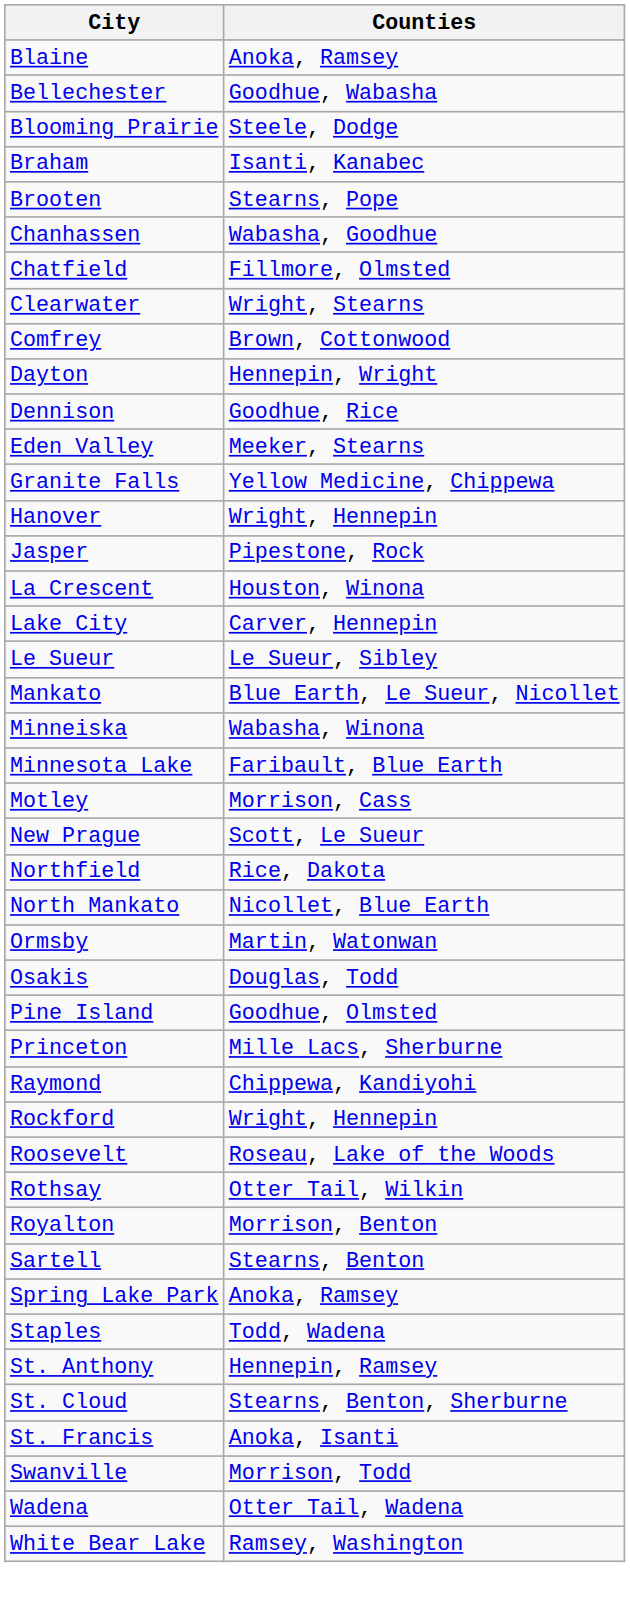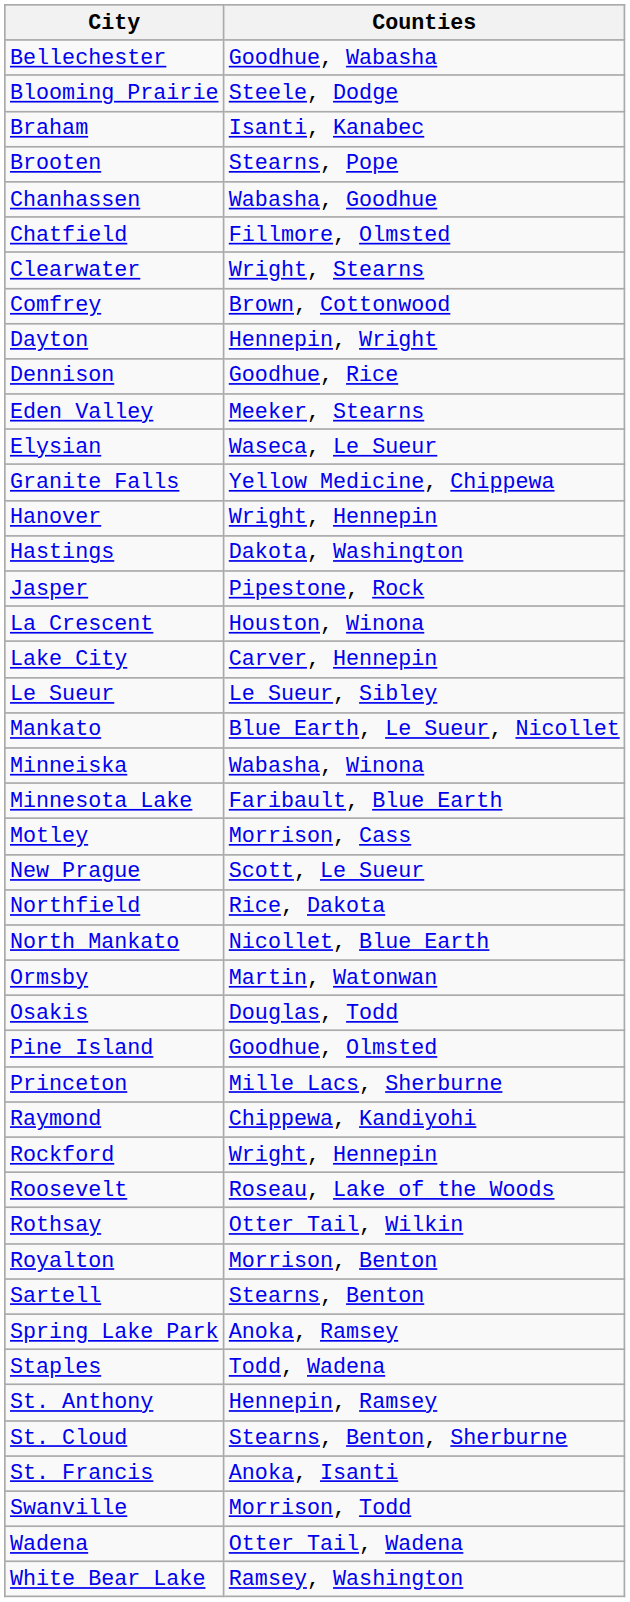 <table class="wikitable sortable">
 <tr>
 <th>City</th>
 <th>Counties</th>
-</tr>
-<tr>
-<td><a href='#'>Blaine</a></td>
-<td><a href='#'>Anoka</a>, <a href='#'>Ramsey</a></td>
 </tr>
 <tr>
 <td><a href='#'>Bellechester</a></td>
 <td><a href='#'>Goodhue</a>, <a href='#'>Wabasha</a></td>
 </tr>
 <tr>
 <td><a href='#'>Blooming Prairie</a></td>
 <td><a href='#'>Steele</a>, <a href='#'>Dodge</a></td>
 </tr>
 <tr>
 <td><a href='#'>Braham</a></td>
 <td><a href='#'>Isanti</a>, <a href='#'>Kanabec</a></td>
 </tr>
 <tr>
 <td><a href='#'>Brooten</a></td>
 <td><a href='#'>Stearns</a>, <a href='#'>Pope</a></td>
 </tr>
 <tr>
 <td><a href='#'>Chanhassen</a></td>
 <td><a href='#'>Wabasha</a>, <a href='#'>Goodhue</a></td>
 </tr>
 <tr>
 <td><a href='#'>Chatfield</a></td>
 <td><a href='#'>Fillmore</a>, <a href='#'>Olmsted</a></td>
 </tr>
 <tr>
 <td><a href='#'>Clearwater</a></td>
 <td><a href='#'>Wright</a>, <a href='#'>Stearns</a></td>
 </tr>
 <tr>
 <td><a href='#'>Comfrey</a></td>
 <td><a href='#'>Brown</a>, <a href='#'>Cottonwood</a></td>
 </tr>
 <tr>
 <td><a href='#'>Dayton</a></td>
 <td><a href='#'>Hennepin</a>, <a href='#'>Wright</a></td>
 </tr>
 <tr>
 <td><a href='#'>Dennison</a></td>
 <td><a href='#'>Goodhue</a>, <a href='#'>Rice</a></td>
 </tr>
 <tr>
 <td><a href='#'>Eden Valley</a></td>
 <td><a href='#'>Meeker</a>, <a href='#'>Stearns</a></td>
 </tr>
 <tr>
+<td><a href='#'>Elysian</a></td>
+<td><a href='#'>Waseca</a>, <a href='#'>Le Sueur</a></td>
+</tr>
+<tr>
 <td><a href='#'>Granite Falls</a></td>
 <td><a href='#'>Yellow Medicine</a>, <a href='#'>Chippewa</a></td>
 </tr>
 <tr>
 <td><a href='#'>Hanover</a></td>
 <td><a href='#'>Wright</a>, <a href='#'>Hennepin</a></td>
+</tr>
+<tr>
+<td><a href='#'>Hastings</a></td>
+<td><a href='#'>Dakota</a>, <a href='#'>Washington</a></td>
 </tr>
 <tr>
 <td><a href='#'>Jasper</a></td>
 <td><a href='#'>Pipestone</a>, <a href='#'>Rock</a></td>
 </tr>
 <tr>
 <td><a href='#'>La Crescent</a></td>
 <td><a href='#'>Houston</a>, <a href='#'>Winona</a></td>
 </tr>
 <tr>
 <td><a href='#'>Lake City</a></td>
 <td><a href='#'>Carver</a>, <a href='#'>Hennepin</a></td>
 </tr>
 <tr>
 <td><a href='#'>Le Sueur</a></td>
 <td><a href='#'>Le Sueur</a>, <a href='#'>Sibley</a></td>
 </tr>
 <tr>
 <td><a href='#'>Mankato</a></td>
 <td><a href='#'>Blue Earth</a>, <a href='#'>Le Sueur</a>, <a href='#'>Nicollet</a></td>
 </tr>
 <tr>
 <td><a href='#'>Minneiska</a></td>
 <td><a href='#'>Wabasha</a>, <a href='#'>Winona</a></td>
 </tr>
 <tr>
 <td><a href='#'>Minnesota Lake</a></td>
 <td><a href='#'>Faribault</a>, <a href='#'>Blue Earth</a></td>
 </tr>
 <tr>
 <td><a href='#'>Motley</a></td>
 <td><a href='#'>Morrison</a>, <a href='#'>Cass</a></td>
 </tr>
 <tr>
 <td><a href='#'>New Prague</a></td>
 <td><a href='#'>Scott</a>, <a href='#'>Le Sueur</a></td>
 </tr>
 <tr>
 <td><a href='#'>Northfield</a></td>
 <td><a href='#'>Rice</a>, <a href='#'>Dakota</a></td>
 </tr>
 <tr>
 <td><a href='#'>North Mankato</a></td>
 <td><a href='#'>Nicollet</a>, <a href='#'>Blue Earth</a></td>
 </tr>
 <tr>
 <td><a href='#'>Ormsby</a></td>
 <td><a href='#'>Martin</a>, <a href='#'>Watonwan</a></td>
 </tr>
 <tr>
 <td><a href='#'>Osakis</a></td>
 <td><a href='#'>Douglas</a>, <a href='#'>Todd</a></td>
 </tr>
 <tr>
 <td><a href='#'>Pine Island</a></td>
 <td><a href='#'>Goodhue</a>, <a href='#'>Olmsted</a></td>
 </tr>
 <tr>
 <td><a href='#'>Princeton</a></td>
 <td><a href='#'>Mille Lacs</a>, <a href='#'>Sherburne</a></td>
 </tr>
 <tr>
 <td><a href='#'>Raymond</a></td>
 <td><a href='#'>Chippewa</a>, <a href='#'>Kandiyohi</a></td>
 </tr>
 <tr>
 <td><a href='#'>Rockford</a></td>
 <td><a href='#'>Wright</a>, <a href='#'>Hennepin</a></td>
 </tr>
 <tr>
 <td><a href='#'>Roosevelt</a></td>
 <td><a href='#'>Roseau</a>, <a href='#'>Lake of the Woods</a></td>
 </tr>
 <tr>
 <td><a href='#'>Rothsay</a></td>
 <td><a href='#'>Otter Tail</a>, <a href='#'>Wilkin</a></td>
 </tr>
 <tr>
 <td><a href='#'>Royalton</a></td>
 <td><a href='#'>Morrison</a>, <a href='#'>Benton</a></td>
 </tr>
 <tr>
 <td><a href='#'>Sartell</a></td>
 <td><a href='#'>Stearns</a>, <a href='#'>Benton</a></td>
 </tr>
 <tr>
 <td><a href='#'>Spring Lake Park</a></td>
 <td><a href='#'>Anoka</a>, <a href='#'>Ramsey</a></td>
 </tr>
 <tr>
 <td><a href='#'>Staples</a></td>
 <td><a href='#'>Todd</a>, <a href='#'>Wadena</a></td>
 </tr>
 <tr>
 <td><a href='#'>St. Anthony</a></td>
 <td><a href='#'>Hennepin</a>, <a href='#'>Ramsey</a></td>
 </tr>
 <tr>
 <td><a href='#'>St. Cloud</a></td>
 <td><a href='#'>Stearns</a>, <a href='#'>Benton</a>, <a href='#'>Sherburne</a></td>
 </tr>
 <tr>
 <td><a href='#'>St. Francis</a></td>
 <td><a href='#'>Anoka</a>, <a href='#'>Isanti</a></td>
 </tr>
 <tr>
 <td><a href='#'>Swanville</a></td>
 <td><a href='#'>Morrison</a>, <a href='#'>Todd</a></td>
 </tr>
 <tr>
 <td><a href='#'>Wadena</a></td>
 <td><a href='#'>Otter Tail</a>, <a href='#'>Wadena</a></td>
 </tr>
 <tr>
 <td><a href='#'>White Bear Lake</a></td>
 <td><a href='#'>Ramsey</a>, <a href='#'>Washington</a></td>
 </tr>
 </table>
